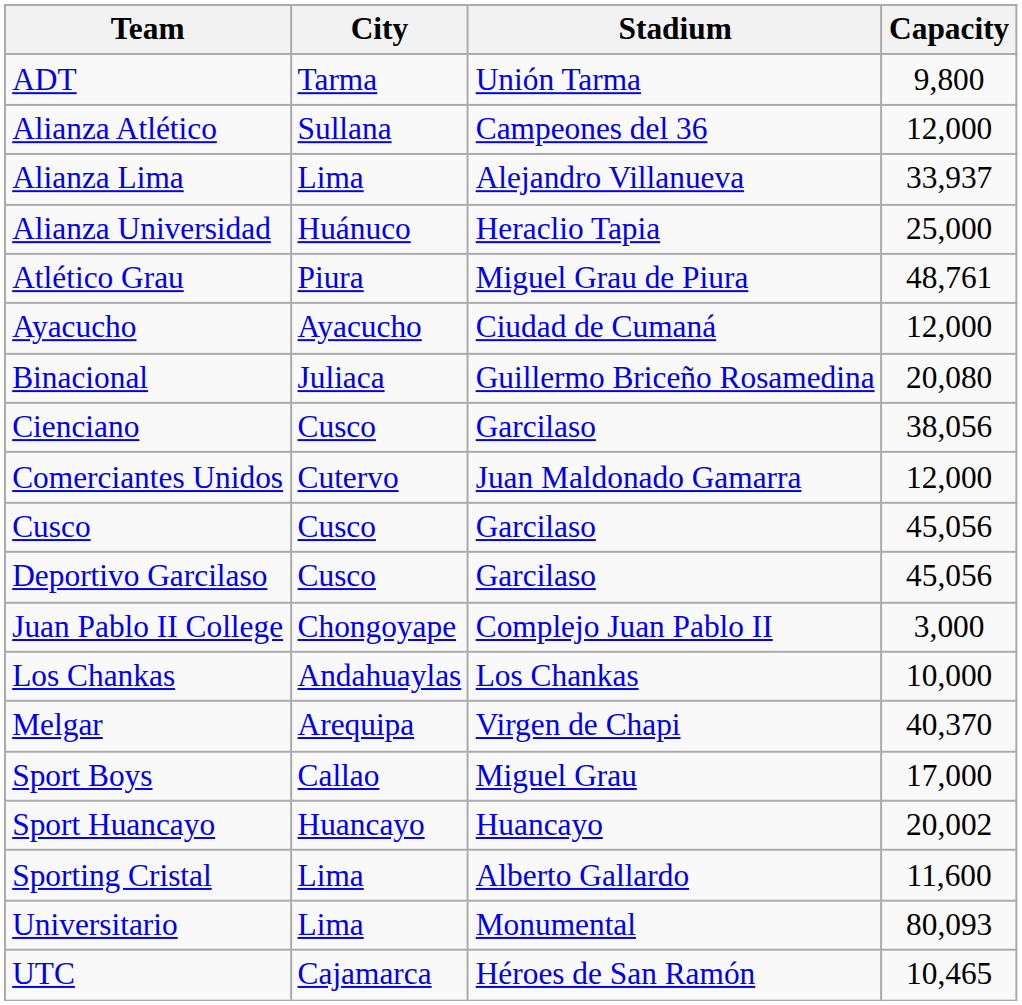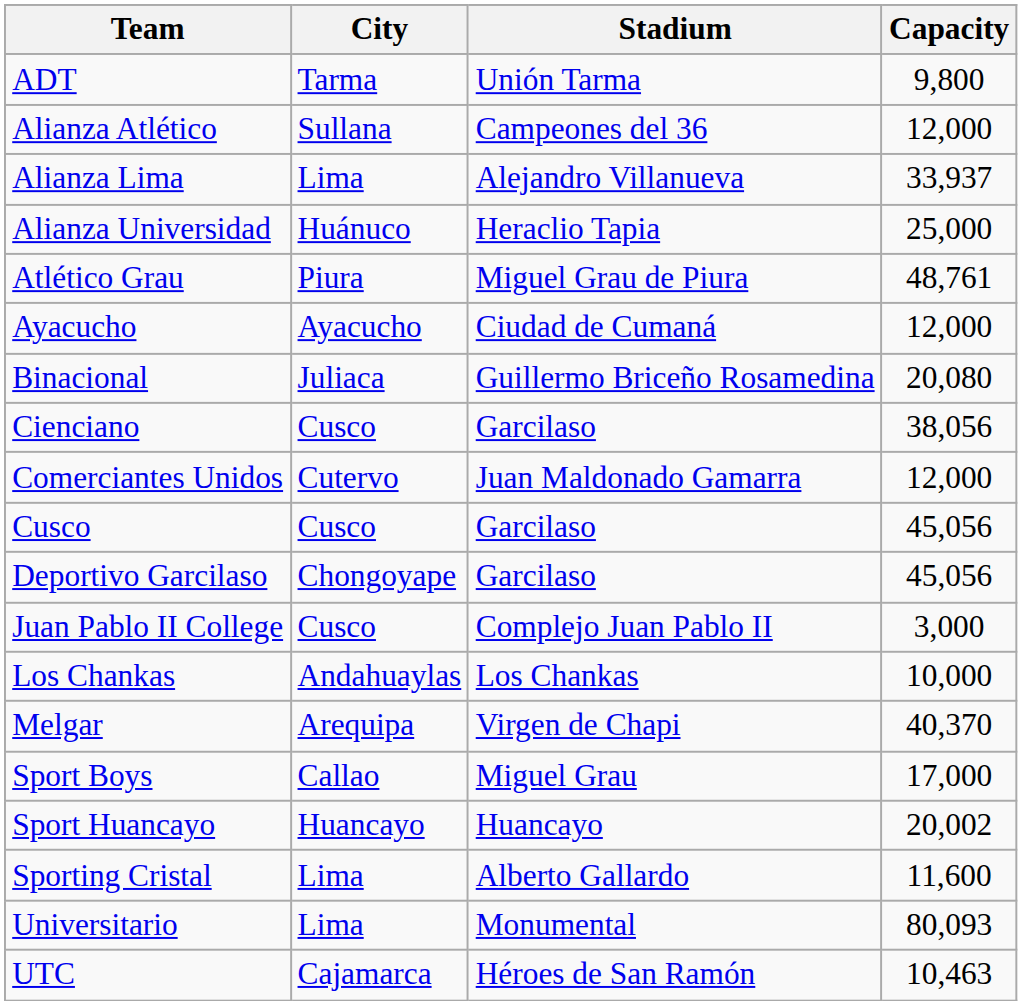 <table class="wikitable sortable">
 <tr>
 <th>Team</th>
 <th>City</th>
 <th>Stadium</th>
 <th>Capacity</th>
 </tr>
 <tr>
 <td><a href='#'>ADT</a></td>
 <td><a href='#'>Tarma</a></td>
 <td><a href='#'>Unión Tarma</a></td>
 <td align="center">9,800</td>
 </tr>
 <tr>
 <td><a href='#'>Alianza Atlético</a></td>
 <td><a href='#'>Sullana</a></td>
 <td><a href='#'>Campeones del 36</a></td>
 <td align="center">12,000</td>
 </tr>
 <tr>
 <td><a href='#'>Alianza Lima</a></td>
 <td><a href='#'>Lima</a></td>
 <td><a href='#'>Alejandro Villanueva</a></td>
 <td align="center">33,937</td>
 </tr>
 <tr>
 <td><a href='#'>Alianza Universidad</a></td>
 <td><a href='#'>Huánuco</a></td>
 <td><a href='#'>Heraclio Tapia</a></td>
 <td align="center">25,000</td>
 </tr>
 <tr>
 <td><a href='#'>Atlético Grau</a></td>
 <td><a href='#'>Piura</a></td>
 <td><a href='#'>Miguel Grau de Piura</a></td>
 <td align="center">48,761</td>
 </tr>
 <tr>
 <td><a href='#'>Ayacucho</a></td>
 <td><a href='#'>Ayacucho</a></td>
 <td><a href='#'>Ciudad de Cumaná</a></td>
 <td align="center">12,000</td>
 </tr>
 <tr>
 <td><a href='#'>Binacional</a></td>
 <td><a href='#'>Juliaca</a></td>
 <td><a href='#'>Guillermo Briceño Rosamedina</a></td>
 <td align="center">20,080</td>
 </tr>
 <tr>
 <td><a href='#'>Cienciano</a></td>
 <td><a href='#'>Cusco</a></td>
 <td><a href='#'>Garcilaso</a></td>
 <td align="center">38,056</td>
 </tr>
 <tr>
 <td><a href='#'>Comerciantes Unidos</a></td>
 <td><a href='#'>Cutervo</a></td>
 <td><a href='#'>Juan Maldonado Gamarra</a></td>
 <td align="center">12,000</td>
 </tr>
 <tr>
 <td><a href='#'>Cusco</a></td>
 <td><a href='#'>Cusco</a></td>
 <td><a href='#'>Garcilaso</a></td>
 <td align="center">45,056</td>
 </tr>
 <tr>
 <td><a href='#'>Deportivo Garcilaso</a></td>
-<td><a href='#'>Cusco</a></td>
+<td><a href='#'>Chongoyape</a></td>
 <td><a href='#'>Garcilaso</a></td>
 <td align="center">45,056</td>
 </tr>
 <tr>
 <td><a href='#'>Juan Pablo II College</a></td>
-<td><a href='#'>Chongoyape</a></td>
+<td><a href='#'>Cusco</a></td>
 <td><a href='#'>Complejo Juan Pablo II</a></td>
 <td align="center">3,000</td>
 </tr>
 <tr>
 <td><a href='#'>Los Chankas</a></td>
 <td><a href='#'>Andahuaylas</a></td>
 <td><a href='#'>Los Chankas</a></td>
 <td align="center">10,000</td>
 </tr>
 <tr>
 <td><a href='#'>Melgar</a></td>
 <td><a href='#'>Arequipa</a></td>
 <td><a href='#'>Virgen de Chapi</a></td>
 <td align="center">40,370</td>
 </tr>
 <tr>
 <td><a href='#'>Sport Boys</a></td>
 <td><a href='#'>Callao</a></td>
 <td><a href='#'>Miguel Grau</a></td>
 <td align="center">17,000</td>
 </tr>
 <tr>
 <td><a href='#'>Sport Huancayo</a></td>
 <td><a href='#'>Huancayo</a></td>
 <td><a href='#'>Huancayo</a></td>
 <td align="center">20,002</td>
 </tr>
 <tr>
 <td><a href='#'>Sporting Cristal</a></td>
 <td><a href='#'>Lima</a></td>
 <td><a href='#'>Alberto Gallardo</a></td>
 <td align="center">11,600</td>
 </tr>
 <tr>
 <td><a href='#'>Universitario</a></td>
 <td><a href='#'>Lima</a></td>
 <td><a href='#'>Monumental</a></td>
 <td align="center">80,093</td>
 </tr>
 <tr>
 <td><a href='#'>UTC</a></td>
 <td><a href='#'>Cajamarca</a></td>
 <td><a href='#'>Héroes de San Ramón</a></td>
-<td align="center">10,465</td>
+<td align="center">10,463</td>
 </tr>
 </table>
